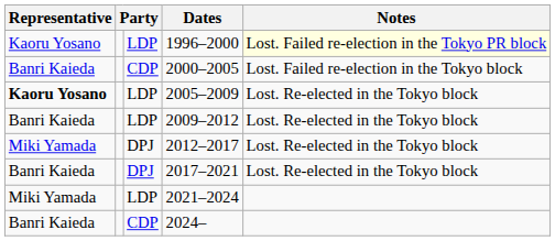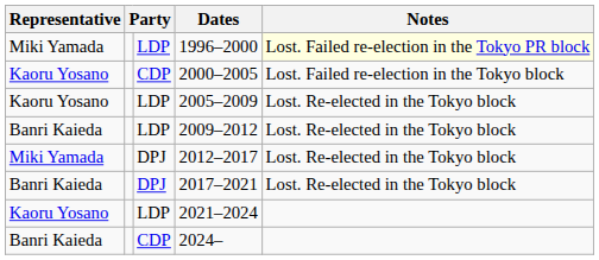 <table class=wikitable>
 <tr valign=bottom>
 <th>Representative</th>
 <th colspan="2">Party</th>
 <th>Dates</th>
 <th>Notes</th>
 </tr>
 <tr>
-<td><a href='#'>Kaoru Yosano</a></td>
+<td>Miki Yamada</td>
 <td bgcolor=></td>
 <td><a href='#'>LDP</a></td>
 <td>1996–2000</td>
 <td style="background: lightyellow;">Lost. Failed re-election in the <a href='#'>Tokyo PR block</a></td>
 </tr>
 <tr>
-<td><a href='#'>Banri Kaieda</a></td>
+<td><a href='#'>Kaoru Yosano</a></td>
 <td bgcolor=></td>
 <td><a href='#'>CDP</a></td>
 <td>2000–2005</td>
 <td>Lost. Failed re-election in the Tokyo block</td>
 </tr>
 <tr>
-<td><strong>Kaoru Yosano</strong></td>
+<td>Kaoru Yosano</td>
 <td bgcolor=></td>
 <td>LDP</td>
 <td>2005–2009</td>
 <td>Lost. Re-elected in the Tokyo block</td>
 </tr>
 <tr>
 <td>Banri Kaieda</td>
 <td bgcolor=></td>
 <td>LDP</td>
 <td>2009–2012</td>
 <td>Lost. Re-elected in the Tokyo block</td>
 </tr>
 <tr>
 <td><a href='#'>Miki Yamada</a></td>
 <td bgcolor=></td>
 <td>DPJ</td>
 <td>2012–2017</td>
 <td>Lost. Re-elected in the Tokyo block</td>
 </tr>
 <tr>
 <td>Banri Kaieda</td>
 <td bgcolor=></td>
 <td><a href='#'>DPJ</a></td>
 <td>2017–2021</td>
 <td>Lost. Re-elected in the Tokyo block</td>
 </tr>
 <tr>
-<td>Miki Yamada</td>
+<td><a href='#'>Kaoru Yosano</a></td>
 <td bgcolor=></td>
 <td>LDP</td>
 <td>2021–2024</td>
 <td></td>
 </tr>
 <tr>
 <td>Banri Kaieda</td>
 <td bgcolor=></td>
 <td><a href='#'>CDP</a></td>
 <td>2024–</td>
 <td></td>
 </tr>
 </table>
